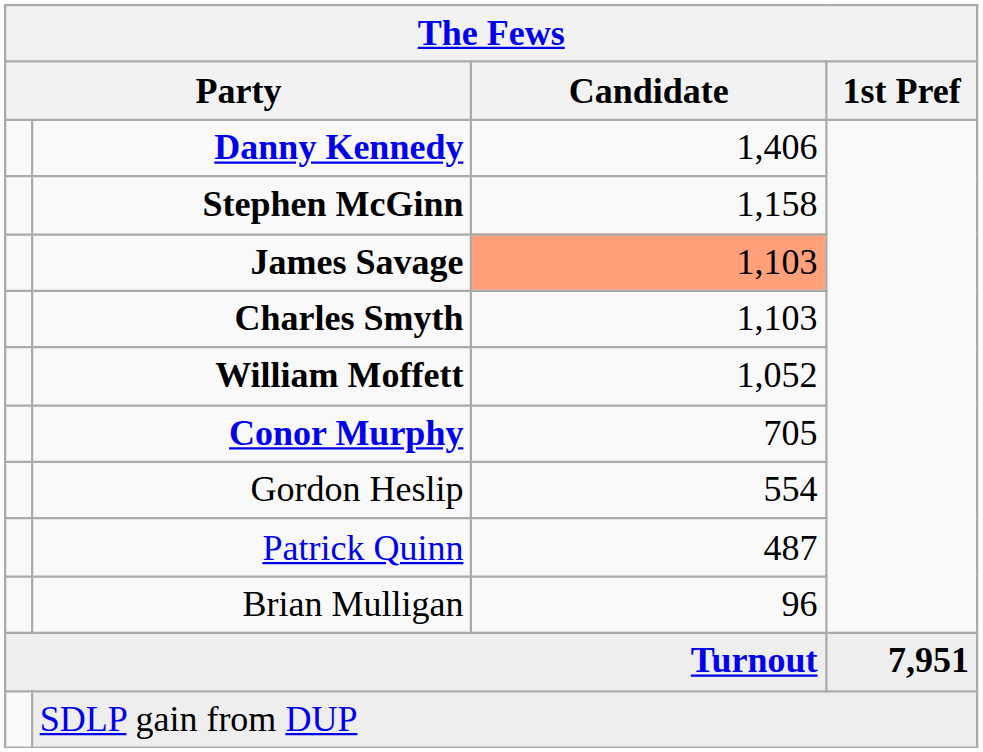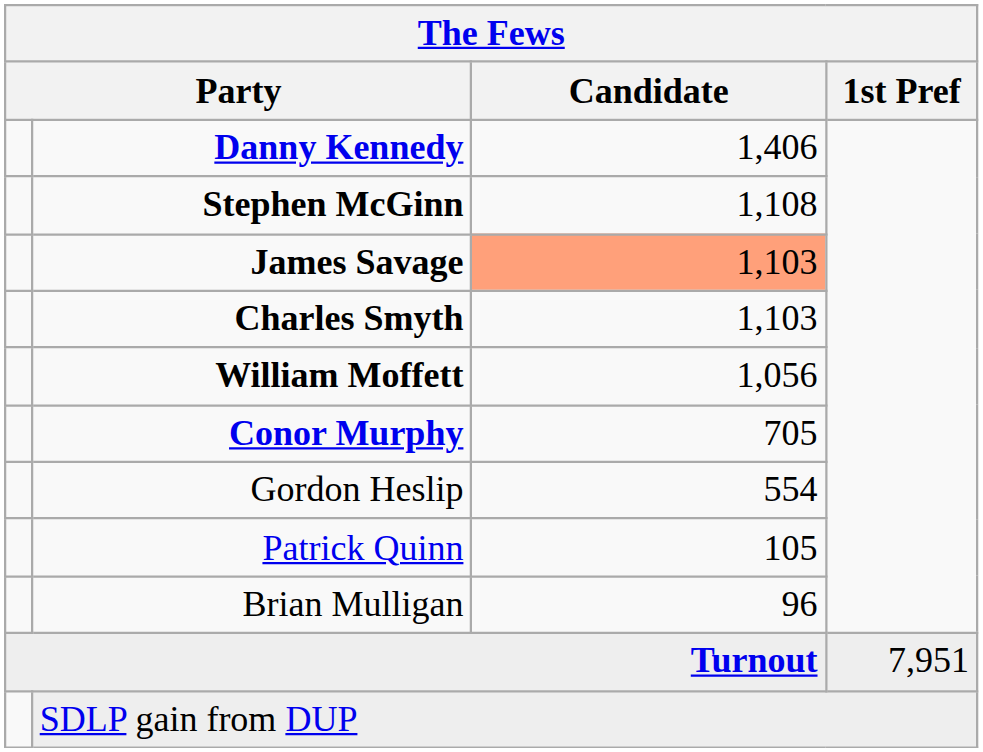 <table class="wikitable">
 <tr>
 <th colspan="4" align="center"><a href='#'>The Fews</a></th>
 </tr>
 <tr>
 <th colspan="2" align="center" width=200>Party</th>
 <th width=150>Candidate</th>
 <th width=60>1st Pref</th>
 </tr>
 <tr>
 <td></td>
 <td align="right"><strong><a href='#'>Danny Kennedy</a></strong></td>
 <td align="right">1,406</td>
 </tr>
 <tr>
 <td></td>
 <td align="right"><strong>Stephen McGinn</strong></td>
-<td align="right">1,158</td>
+<td align="right">1,108</td>
 </tr>
 <tr>
 <td></td>
 <td align="right"><strong>James Savage</strong></td>
 <td align="right" style="background: lightsalmon;">1,103</td>
 </tr>
 <tr>
 <td></td>
 <td align="right"><strong>Charles Smyth</strong></td>
 <td align="right">1,103</td>
 </tr>
 <tr>
 <td></td>
 <td align="right"><strong>William Moffett</strong></td>
-<td align="right">1,052</td>
+<td align="right">1,056</td>
 </tr>
 <tr>
 <td></td>
 <td align="right"><strong><a href='#'>Conor Murphy</a></strong></td>
 <td align="right">705</td>
 </tr>
 <tr>
 <td></td>
 <td align="right">Gordon Heslip</td>
 <td align="right">554</td>
 </tr>
 <tr>
 <td></td>
 <td align="right"><a href='#'>Patrick Quinn</a></td>
-<td align="right">487</td>
+<td align="right">105</td>
 </tr>
 <tr>
 <td></td>
 <td align="right">Brian Mulligan</td>
 <td align="right">96</td>
 </tr>
 <tr bgcolor="EEEEEE">
 <td colspan=3 align="right"><strong><a href='#'>Turnout</a></strong></td>
-<td align="right"><strong>7,951</strong></td>
+<td align="right">7,951</td>
 </tr>
 <tr>
 <td bgcolor=></td>
 <td colspan=3 bgcolor="EEEEEE"><a href='#'>SDLP</a> gain from <a href='#'>DUP</a></td>
 </tr>
 </table>
